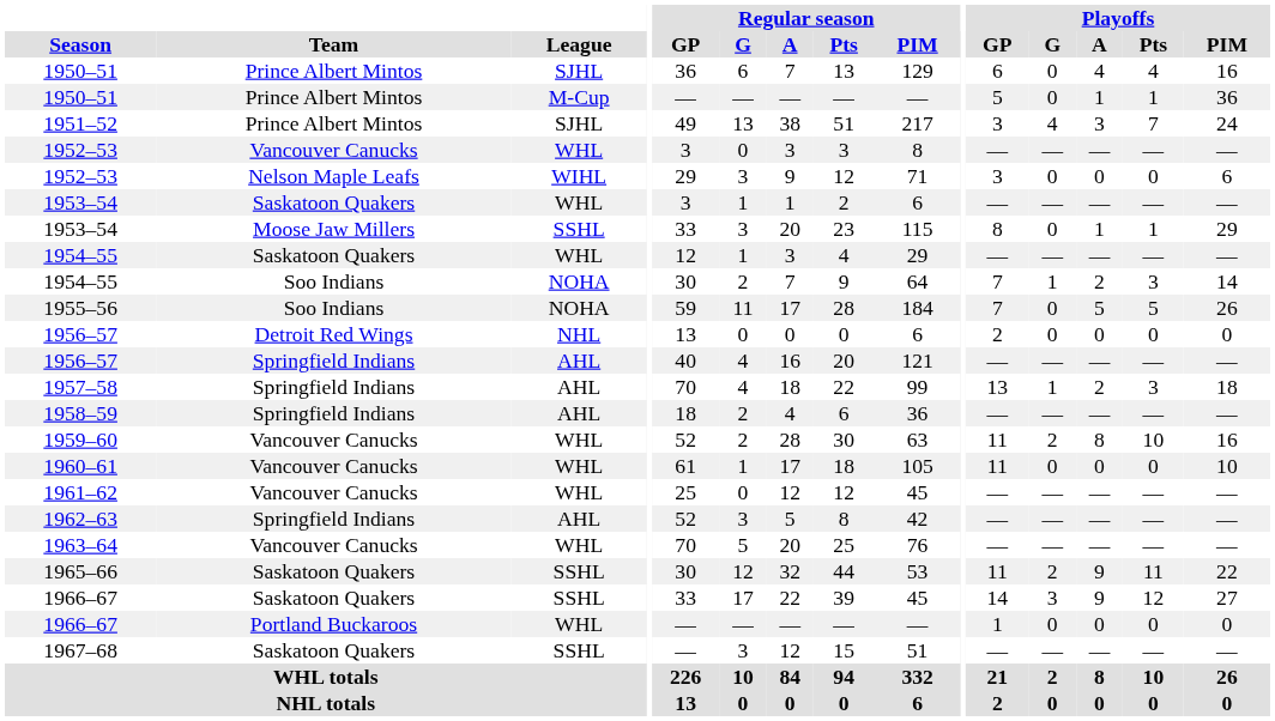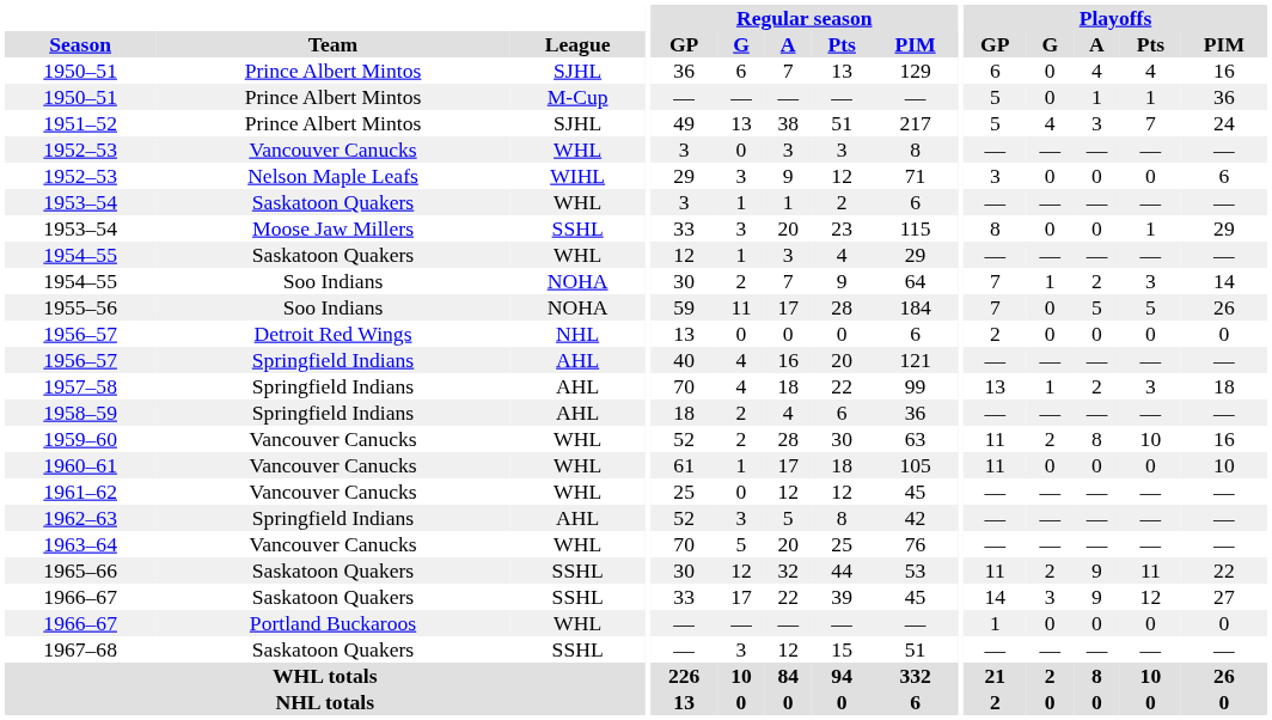 <table border="0" cellpadding="1" cellspacing="0" style="text-align:center; width:60em">
 <tr bgcolor="#e0e0e0">
 <th colspan="3" bgcolor="#ffffff"></th>
 <th rowspan="100" bgcolor="#ffffff"></th>
 <th colspan="5"><a href='#'>Regular season</a></th>
 <th rowspan="100" bgcolor="#ffffff"></th>
 <th colspan="5"><a href='#'>Playoffs</a></th>
 </tr>
 <tr bgcolor="#e0e0e0">
 <th><a href='#'>Season</a></th>
 <th>Team</th>
 <th>League</th>
 <th>GP</th>
 <th><a href='#'>G</a></th>
 <th><a href='#'>A</a></th>
 <th><a href='#'>Pts</a></th>
 <th><a href='#'>PIM</a></th>
 <th>GP</th>
 <th>G</th>
 <th>A</th>
 <th>Pts</th>
 <th>PIM</th>
 </tr>
 <tr>
 <td><a href='#'>1950–51</a></td>
 <td><a href='#'>Prince Albert Mintos</a></td>
 <td><a href='#'>SJHL</a></td>
 <td>36</td>
 <td>6</td>
 <td>7</td>
 <td>13</td>
 <td>129</td>
 <td>6</td>
 <td>0</td>
 <td>4</td>
 <td>4</td>
 <td>16</td>
 </tr>
 <tr bgcolor="#f0f0f0">
 <td><a href='#'>1950–51</a></td>
 <td>Prince Albert Mintos</td>
 <td><a href='#'>M-Cup</a></td>
 <td>—</td>
 <td>—</td>
 <td>—</td>
 <td>—</td>
 <td>—</td>
 <td>5</td>
 <td>0</td>
 <td>1</td>
 <td>1</td>
 <td>36</td>
 </tr>
 <tr>
 <td><a href='#'>1951–52</a></td>
 <td>Prince Albert Mintos</td>
 <td>SJHL</td>
 <td>49</td>
 <td>13</td>
 <td>38</td>
 <td>51</td>
 <td>217</td>
-<td>3</td>
+<td>5</td>
 <td>4</td>
 <td>3</td>
 <td>7</td>
 <td>24</td>
 </tr>
 <tr bgcolor="#f0f0f0">
 <td><a href='#'>1952–53</a></td>
 <td><a href='#'>Vancouver Canucks</a></td>
 <td><a href='#'>WHL</a></td>
 <td>3</td>
 <td>0</td>
 <td>3</td>
 <td>3</td>
 <td>8</td>
 <td>—</td>
 <td>—</td>
 <td>—</td>
 <td>—</td>
 <td>—</td>
 </tr>
 <tr>
 <td><a href='#'>1952–53</a></td>
 <td><a href='#'>Nelson Maple Leafs</a></td>
 <td><a href='#'>WIHL</a></td>
 <td>29</td>
 <td>3</td>
 <td>9</td>
 <td>12</td>
 <td>71</td>
 <td>3</td>
 <td>0</td>
 <td>0</td>
 <td>0</td>
 <td>6</td>
 </tr>
 <tr bgcolor="#f0f0f0">
 <td><a href='#'>1953–54</a></td>
 <td><a href='#'>Saskatoon Quakers</a></td>
 <td>WHL</td>
 <td>3</td>
 <td>1</td>
 <td>1</td>
 <td>2</td>
 <td>6</td>
 <td>—</td>
 <td>—</td>
 <td>—</td>
 <td>—</td>
 <td>—</td>
 </tr>
 <tr>
 <td>1953–54</td>
 <td><a href='#'>Moose Jaw Millers</a></td>
 <td><a href='#'>SSHL</a></td>
 <td>33</td>
 <td>3</td>
 <td>20</td>
 <td>23</td>
 <td>115</td>
 <td>8</td>
 <td>0</td>
-<td>1</td>
+<td>0</td>
 <td>1</td>
 <td>29</td>
 </tr>
 <tr bgcolor="#f0f0f0">
 <td><a href='#'>1954–55</a></td>
 <td>Saskatoon Quakers</td>
 <td>WHL</td>
 <td>12</td>
 <td>1</td>
 <td>3</td>
 <td>4</td>
 <td>29</td>
 <td>—</td>
 <td>—</td>
 <td>—</td>
 <td>—</td>
 <td>—</td>
 </tr>
 <tr>
 <td>1954–55</td>
 <td>Soo Indians</td>
 <td><a href='#'>NOHA</a></td>
 <td>30</td>
 <td>2</td>
 <td>7</td>
 <td>9</td>
 <td>64</td>
 <td>7</td>
 <td>1</td>
 <td>2</td>
 <td>3</td>
 <td>14</td>
 </tr>
 <tr bgcolor="#f0f0f0">
 <td>1955–56</td>
 <td>Soo Indians</td>
 <td>NOHA</td>
 <td>59</td>
 <td>11</td>
 <td>17</td>
 <td>28</td>
 <td>184</td>
 <td>7</td>
 <td>0</td>
 <td>5</td>
 <td>5</td>
 <td>26</td>
 </tr>
 <tr>
 <td><a href='#'>1956–57</a></td>
 <td><a href='#'>Detroit Red Wings</a></td>
 <td><a href='#'>NHL</a></td>
 <td>13</td>
 <td>0</td>
 <td>0</td>
 <td>0</td>
 <td>6</td>
 <td>2</td>
 <td>0</td>
 <td>0</td>
 <td>0</td>
 <td>0</td>
 </tr>
 <tr bgcolor="#f0f0f0">
 <td><a href='#'>1956–57</a></td>
 <td><a href='#'>Springfield Indians</a></td>
 <td><a href='#'>AHL</a></td>
 <td>40</td>
 <td>4</td>
 <td>16</td>
 <td>20</td>
 <td>121</td>
 <td>—</td>
 <td>—</td>
 <td>—</td>
 <td>—</td>
 <td>—</td>
 </tr>
 <tr>
 <td><a href='#'>1957–58</a></td>
 <td>Springfield Indians</td>
 <td>AHL</td>
 <td>70</td>
 <td>4</td>
 <td>18</td>
 <td>22</td>
 <td>99</td>
 <td>13</td>
 <td>1</td>
 <td>2</td>
 <td>3</td>
 <td>18</td>
 </tr>
 <tr bgcolor="#f0f0f0">
 <td><a href='#'>1958–59</a></td>
 <td>Springfield Indians</td>
 <td>AHL</td>
 <td>18</td>
 <td>2</td>
 <td>4</td>
 <td>6</td>
 <td>36</td>
 <td>—</td>
 <td>—</td>
 <td>—</td>
 <td>—</td>
 <td>—</td>
 </tr>
 <tr>
 <td><a href='#'>1959–60</a></td>
 <td>Vancouver Canucks</td>
 <td>WHL</td>
 <td>52</td>
 <td>2</td>
 <td>28</td>
 <td>30</td>
 <td>63</td>
 <td>11</td>
 <td>2</td>
 <td>8</td>
 <td>10</td>
 <td>16</td>
 </tr>
 <tr bgcolor="#f0f0f0">
 <td><a href='#'>1960–61</a></td>
 <td>Vancouver Canucks</td>
 <td>WHL</td>
 <td>61</td>
 <td>1</td>
 <td>17</td>
 <td>18</td>
 <td>105</td>
 <td>11</td>
 <td>0</td>
 <td>0</td>
 <td>0</td>
 <td>10</td>
 </tr>
 <tr>
 <td><a href='#'>1961–62</a></td>
 <td>Vancouver Canucks</td>
 <td>WHL</td>
 <td>25</td>
 <td>0</td>
 <td>12</td>
 <td>12</td>
 <td>45</td>
 <td>—</td>
 <td>—</td>
 <td>—</td>
 <td>—</td>
 <td>—</td>
 </tr>
 <tr bgcolor="#f0f0f0">
 <td><a href='#'>1962–63</a></td>
 <td>Springfield Indians</td>
 <td>AHL</td>
 <td>52</td>
 <td>3</td>
 <td>5</td>
 <td>8</td>
 <td>42</td>
 <td>—</td>
 <td>—</td>
 <td>—</td>
 <td>—</td>
 <td>—</td>
 </tr>
 <tr>
 <td><a href='#'>1963–64</a></td>
 <td>Vancouver Canucks</td>
 <td>WHL</td>
 <td>70</td>
 <td>5</td>
 <td>20</td>
 <td>25</td>
 <td>76</td>
 <td>—</td>
 <td>—</td>
 <td>—</td>
 <td>—</td>
 <td>—</td>
 </tr>
 <tr bgcolor="#f0f0f0">
 <td>1965–66</td>
 <td>Saskatoon Quakers</td>
 <td>SSHL</td>
 <td>30</td>
 <td>12</td>
 <td>32</td>
 <td>44</td>
 <td>53</td>
 <td>11</td>
 <td>2</td>
 <td>9</td>
 <td>11</td>
 <td>22</td>
 </tr>
 <tr>
 <td>1966–67</td>
 <td>Saskatoon Quakers</td>
 <td>SSHL</td>
 <td>33</td>
 <td>17</td>
 <td>22</td>
 <td>39</td>
 <td>45</td>
 <td>14</td>
 <td>3</td>
 <td>9</td>
 <td>12</td>
 <td>27</td>
 </tr>
 <tr bgcolor="#f0f0f0">
 <td><a href='#'>1966–67</a></td>
 <td><a href='#'>Portland Buckaroos</a></td>
 <td>WHL</td>
 <td>—</td>
 <td>—</td>
 <td>—</td>
 <td>—</td>
 <td>—</td>
 <td>1</td>
 <td>0</td>
 <td>0</td>
 <td>0</td>
 <td>0</td>
 </tr>
 <tr>
 <td>1967–68</td>
 <td>Saskatoon Quakers</td>
 <td>SSHL</td>
 <td>—</td>
 <td>3</td>
 <td>12</td>
 <td>15</td>
 <td>51</td>
 <td>—</td>
 <td>—</td>
 <td>—</td>
 <td>—</td>
 <td>—</td>
 </tr>
 <tr bgcolor="#e0e0e0">
 <th colspan="3">WHL totals</th>
 <th>226</th>
 <th>10</th>
 <th>84</th>
 <th>94</th>
 <th>332</th>
 <th>21</th>
 <th>2</th>
 <th>8</th>
 <th>10</th>
 <th>26</th>
 </tr>
 <tr bgcolor="#e0e0e0">
 <th colspan="3">NHL totals</th>
 <th>13</th>
 <th>0</th>
 <th>0</th>
 <th>0</th>
 <th>6</th>
 <th>2</th>
 <th>0</th>
 <th>0</th>
 <th>0</th>
 <th>0</th>
 </tr>
 </table>
